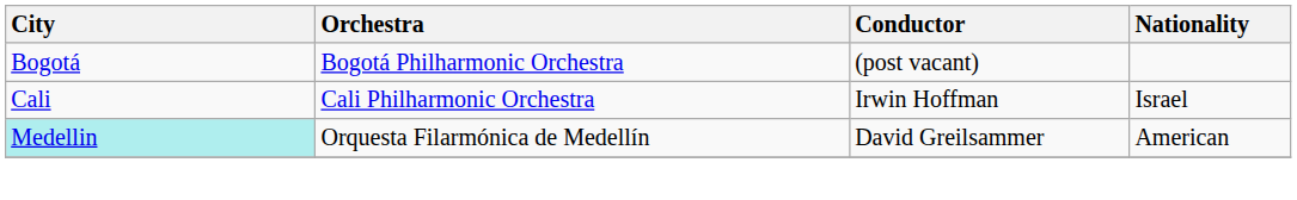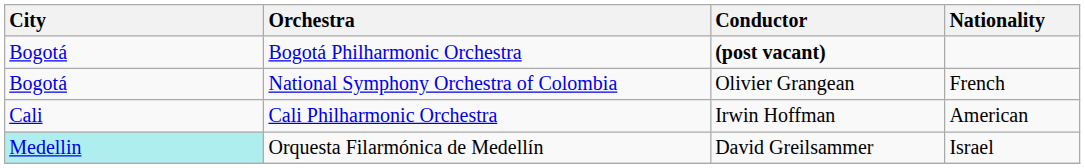 <table class="wikitable">
 <tr>
 <td style="width: 200px; background: #f2f2f2"><strong>City</strong></td>
 <td style="width: 350px; background: #f2f2f2"><strong>Orchestra</strong></td>
 <td style="width: 180px; background: #f2f2f2"><strong>Conductor</strong></td>
 <td style="width: 100px; background: #f2f2f2"><strong>Nationality</strong></td>
 </tr>
 <tr>
 <td><a href='#'>Bogotá</a></td>
 <td><a href='#'>Bogotá Philharmonic Orchestra</a></td>
-<td>(post vacant)</td>
+<td><strong>(post vacant)</strong></td>
 <td></td>
+</tr>
+<tr>
+<td><a href='#'>Bogotá</a></td>
+<td><a href='#'>National Symphony Orchestra of Colombia</a></td>
+<td>Olivier Grangean</td>
+<td>French</td>
 </tr>
 <tr>
 <td><a href='#'>Cali</a></td>
 <td><a href='#'>Cali Philharmonic Orchestra</a></td>
 <td>Irwin Hoffman</td>
-<td>Israel</td>
+<td>American</td>
 </tr>
 <tr>
 <td style="background: paleturquoise;"><a href='#'>Medellin</a></td>
 <td>Orquesta Filarmónica de Medellín</td>
 <td>David Greilsammer</td>
-<td>American</td>
+<td>Israel</td>
 </tr>
 <tr>
 </tr>
 </table>
